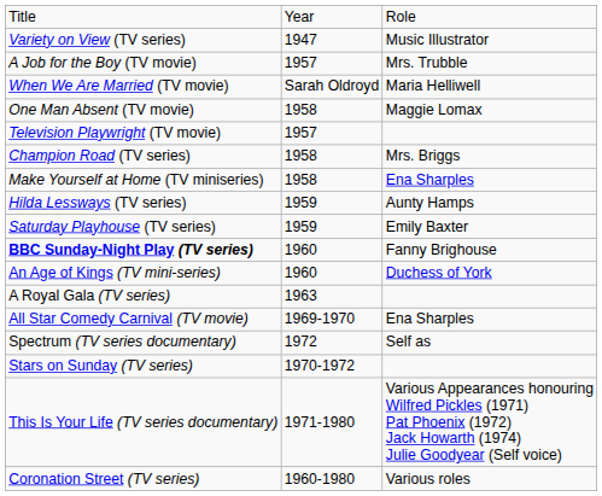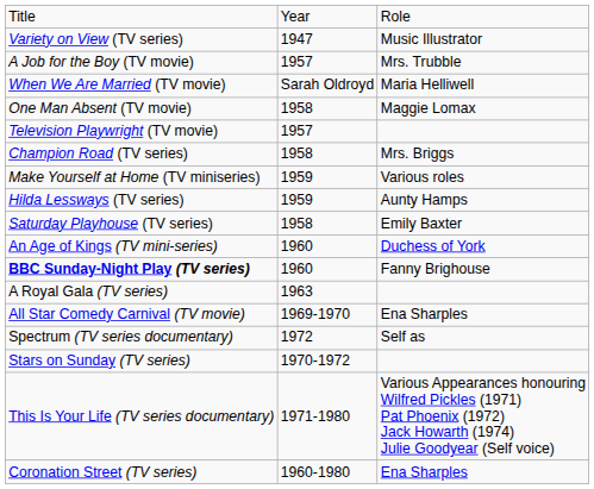 <table class="wikitable">
 <tr>
 <td>Title</td>
 <td>Year</td>
 <td>Role</td>
 </tr>
 <tr>
 <td><em><a href='#'>Variety on View</a></em> (TV series)</td>
 <td>1947</td>
 <td>Music Illustrator</td>
 </tr>
 <tr>
 <td><em>A Job for the Boy</em> (TV movie)</td>
 <td>1957</td>
 <td>Mrs. Trubble</td>
 </tr>
 <tr>
 <td><em><a href='#'>When We Are Married</a></em> (TV movie)</td>
 <td>Sarah Oldroyd</td>
 <td>Maria Helliwell</td>
 </tr>
 <tr>
 <td><em>One Man Absent</em> (TV  movie)</td>
 <td>1958</td>
 <td>Maggie Lomax</td>
 </tr>
 <tr>
 <td><em><a href='#'>Television Playwright</a></em> (TV movie)</td>
 <td>1957</td>
 </tr>
 <tr>
 <td><em><a href='#'>Champion Road</a></em> (TV series)</td>
 <td>1958</td>
 <td>Mrs. Briggs</td>
 </tr>
 <tr>
 <td><em>Make Yourself at Home</em> (TV miniseries)</td>
-<td>1958</td>
-<td><a href='#'>Ena Sharples</a></td>
+<td>1959</td>
+<td>Various roles</td>
 </tr>
 <tr>
 <td><em><a href='#'>Hilda Lessways</a></em> (TV series)</td>
 <td>1959</td>
 <td>Aunty Hamps</td>
 </tr>
 <tr>
 <td><em><a href='#'>Saturday Playhouse</a></em> (TV series)</td>
-<td>1959</td>
+<td>1958</td>
 <td>Emily Baxter</td>
+</tr>
+<tr>
+<td></em><a href='#'>An Age of Kings</a><em> (TV mini-series)</td>
+<td>1960</td>
+<td><a href='#'>Duchess of York</a></td>
 </tr>
 <tr>
 <td><strong><a href='#'>BBC Sunday-Night Play</a><em> (TV series)</td>
 <td>1960</td>
 <td>Fanny Brighouse</td>
-</tr>
-<tr>
-<td></em><a href='#'>An Age of Kings</a><em> (TV mini-series)</td>
-<td>1960</td>
-<td><a href='#'>Duchess of York</a></td>
 </tr>
 <tr>
 <td></em>A Royal Gala<em> (TV series)</td>
 <td>1963</td>
 <td></td>
 </tr>
 <tr>
 <td></em><a href='#'>All Star Comedy Carnival</a><em> (TV movie)</td>
 <td>1969-1970</td>
 <td>Ena Sharples</td>
 </tr>
 <tr>
 <td></em>Spectrum<em> (TV series documentary)</td>
 <td>1972</td>
 <td>Self as </td>
 </tr>
 <tr>
 <td></em><a href='#'>Stars on Sunday</a><em> (TV series)</td>
 <td>1970-1972</td>
 <td></td>
 </tr>
 <tr>
 <td></em><a href='#'>This Is Your Life</a><em> (TV series documentary)</td>
 <td>1971-1980</td>
 <td>Various Appearances honouring<br><a href='#'>Wilfred Pickles</a> (1971)<br><a href='#'>Pat Phoenix</a> (1972)<br><a href='#'>Jack Howarth</a> (1974)<br><a href='#'>Julie Goodyear</a> (Self voice)</td>
 </tr>
 <tr>
 <td></em><a href='#'>Coronation Street</a><em> (TV series)</td>
 <td>1960-1980</td>
-<td>Various roles</td>
+<td><a href='#'>Ena Sharples</a></td>
 </tr>
 </table>
